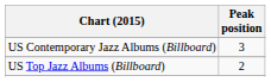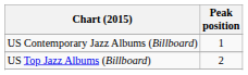 <table class="wikitable sortable plainrowheaders">
 <tr>
 <th scope="col">Chart (2015)</th>
 <th scope="col">Peak<br>position</th>
 </tr>
 <tr>
 </tr>
 <tr>
 <td>US Contemporary Jazz Albums (<em>Billboard</em>)</td>
-<td style="text-align:center;">3</td>
+<td style="text-align:center;">1</td>
 </tr>
 <tr>
 </tr>
 <tr>
 </tr>
 <tr>
 <td>US <a href='#'>Top Jazz Albums</a> (<em>Billboard</em>)</td>
 <td style="text-align:center;">2</td>
 </tr>
 <tr>
 </tr>
 <tr>
 </tr>
 </table>
